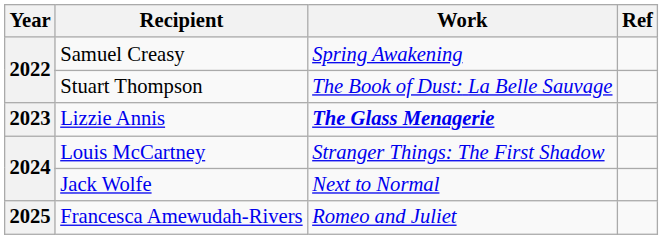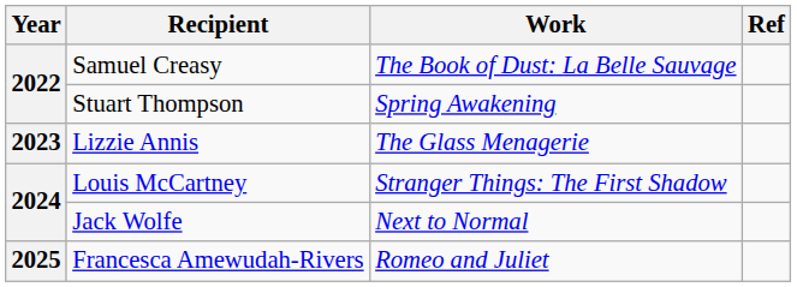 <table class="wikitable">
 <tr>
 <th>Year</th>
 <th>Recipient</th>
 <th>Work</th>
 <th>Ref</th>
 </tr>
 <tr>
 <th rowspan="2">2022</th>
 <td>Samuel Creasy</td>
-<td><em><a href='#'>Spring Awakening</a></em></td>
+<td><a href='#'><em>The Book of Dust:</em> <em>La Belle Sauvage</em></a></td>
 <td></td>
 </tr>
 <tr>
 <td>Stuart Thompson</td>
-<td><a href='#'><em>The Book of Dust:</em> <em>La Belle Sauvage</em></a></td>
+<td><em><a href='#'>Spring Awakening</a></em></td>
 <td></td>
 </tr>
 <tr>
 <th>2023</th>
 <td><a href='#'>Lizzie Annis</a></td>
-<td><strong><em><a href='#'>The Glass Menagerie</a></em></strong></td>
+<td><em><a href='#'>The Glass Menagerie</a></em></td>
 <td></td>
 </tr>
 <tr>
 <th rowspan="2">2024</th>
 <td><a href='#'>Louis McCartney</a></td>
 <td><em><a href='#'>Stranger Things: The First Shadow</a></em></td>
 <td></td>
 </tr>
 <tr>
 <td><a href='#'>Jack Wolfe</a></td>
 <td><em><a href='#'>Next to Normal</a></em></td>
 <td></td>
 </tr>
 <tr>
 <th>2025</th>
 <td><a href='#'>Francesca Amewudah-Rivers</a></td>
 <td><em><a href='#'>Romeo and Juliet</a></em></td>
 <td></td>
 </tr>
 </table>
